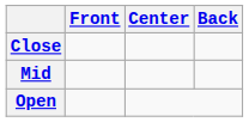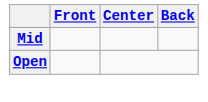 <table class="wikitable" style="text-align:center; margin:1em auto 1em auto">
 <tr>
 <th></th>
 <th><a href='#'>Front</a></th>
 <th><a href='#'>Center</a></th>
 <th><a href='#'>Back</a></th>
-</tr>
-<tr>
-<th><a href='#'>Close</a></th>
-<td> </td>
-<td> </td>
-<td> </td>
 </tr>
 <tr>
 <th><a href='#'>Mid</a></th>
 <td> </td>
 <td> </td>
 <td> </td>
 </tr>
 <tr>
 <th><a href='#'>Open</a></th>
 <td> </td>
 <td colspan="2"> </td>
 </tr>
 </table>
